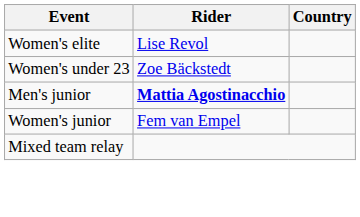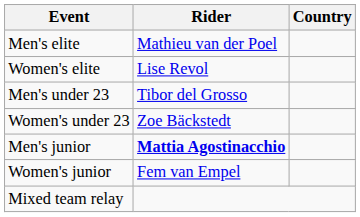 <table class="wikitable">
 <tr>
 <th>Event</th>
 <th>Rider</th>
 <th>Country</th>
 </tr>
 <tr>
+<td>Men's elite</td>
+<td><a href='#'>Mathieu van der Poel</a></td>
+<td></td>
+</tr>
+<tr>
 <td>Women's elite</td>
 <td><a href='#'>Lise Revol</a></td>
+<td></td>
+</tr>
+<tr>
+<td>Men's under 23</td>
+<td><a href='#'>Tibor del Grosso</a></td>
 <td></td>
 </tr>
 <tr>
 <td>Women's under 23</td>
 <td><a href='#'>Zoe Bäckstedt</a></td>
 <td></td>
 </tr>
 <tr>
 <td>Men's junior</td>
 <td><strong><a href='#'>Mattia Agostinacchio</a></strong></td>
 <td></td>
 </tr>
 <tr>
 <td>Women's junior</td>
 <td><a href='#'>Fem van Empel</a></td>
 <td></td>
 </tr>
 <tr>
 <td>Mixed team relay</td>
 <td colspan="2" align="center"></td>
 </tr>
 </table>
